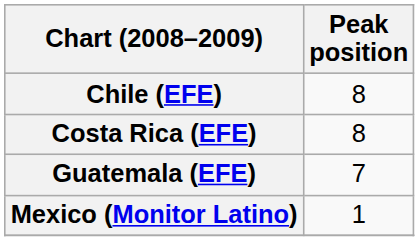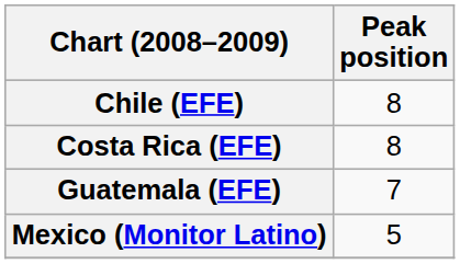 <table class="wikitable sortable plainrowheaders" style="text-align:center">
 <tr>
 <th scope="col">Chart (2008–2009)</th>
 <th scope="col">Peak<br>position</th>
 </tr>
 <tr>
 <th scope="row">Chile (<a href='#'>EFE</a>)</th>
 <td style="text-align:center;">8</td>
 </tr>
 <tr>
 <th scope="row">Costa Rica (<a href='#'>EFE</a>)</th>
 <td style="text-align:center;">8</td>
 </tr>
 <tr>
 <th scope="row">Guatemala (<a href='#'>EFE</a>)</th>
 <td style="text-align:center;">7</td>
 </tr>
 <tr>
 <th scope="row">Mexico (<a href='#'>Monitor Latino</a>)</th>
-<td style="text-align:center;">1</td>
+<td style="text-align:center;">5</td>
 </tr>
 <tr>
 </tr>
 <tr>
 </tr>
 <tr>
 </tr>
 </table>
